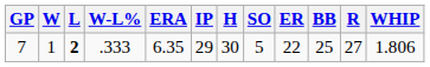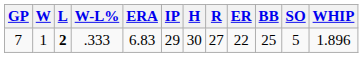 <table class="wikitable">
 <tr>
 <th><a href='#'>GP</a></th>
 <th><a href='#'>W</a></th>
 <th><a href='#'>L</a></th>
 <th><a href='#'>W-L%</a></th>
 <th><a href='#'>ERA</a></th>
 <th><a href='#'>IP</a></th>
 <th><a href='#'>H</a></th>
-<th><a href='#'>SO</a></th>
+<th><a href='#'>R</a></th>
 <th><a href='#'>ER</a></th>
 <th><a href='#'>BB</a></th>
-<th><a href='#'>R</a></th>
+<th><a href='#'>SO</a></th>
 <th><a href='#'>WHIP</a></th>
 </tr>
 <tr align=center>
 <td>7</td>
 <td>1</td>
 <td><strong>2</strong></td>
 <td>.333</td>
-<td>6.35</td>
+<td>6.83</td>
 <td>29</td>
 <td>30</td>
-<td>5</td>
+<td>27</td>
 <td>22</td>
 <td>25</td>
-<td>27</td>
-<td>1.806</td>
+<td>5</td>
+<td>1.896</td>
 </tr>
 </table>
